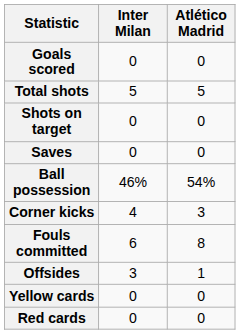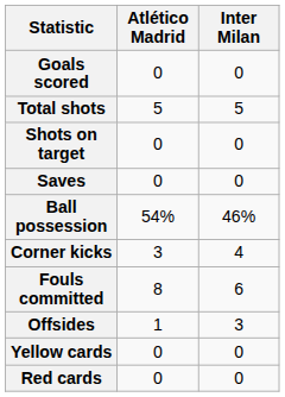 <table class="wikitable plainrowheaders" style="text-align:center">
 <tr>
 <th scope="col" style="width:100px">Statistic</th>
+<th scope="col" style="width:70px">Atlético Madrid</th>
 <th scope="col" style="width:70px">Inter Milan</th>
-<th scope="col" style="width:70px">Atlético Madrid</th>
 </tr>
 <tr>
 <th scope=row>Goals scored</th>
 <td>0</td>
 <td>0</td>
 </tr>
 <tr>
 <th scope=row>Total shots</th>
 <td>5</td>
 <td>5</td>
 </tr>
 <tr>
 <th scope=row>Shots on target</th>
 <td>0</td>
 <td>0</td>
 </tr>
 <tr>
 <th scope=row>Saves</th>
 <td>0</td>
 <td>0</td>
 </tr>
 <tr>
 <th scope=row>Ball possession</th>
+<td>54%</td>
 <td>46%</td>
-<td>54%</td>
 </tr>
 <tr>
 <th scope=row>Corner kicks</th>
+<td>3</td>
 <td>4</td>
-<td>3</td>
 </tr>
 <tr>
 <th scope=row>Fouls committed</th>
+<td>8</td>
 <td>6</td>
-<td>8</td>
 </tr>
 <tr>
 <th scope=row>Offsides</th>
+<td>1</td>
 <td>3</td>
-<td>1</td>
 </tr>
 <tr>
 <th scope=row>Yellow cards</th>
 <td>0</td>
 <td>0</td>
 </tr>
 <tr>
 <th scope=row>Red cards</th>
 <td>0</td>
 <td>0</td>
 </tr>
 </table>
